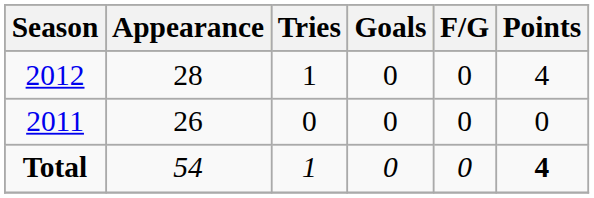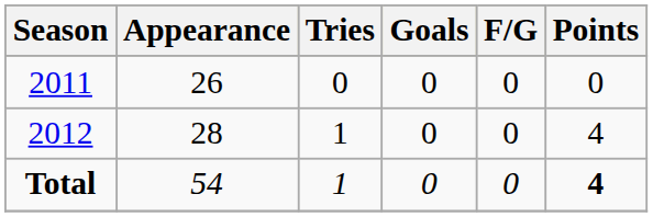 <table class="wikitable" style="text-align:center;">
 <tr style="background:#bdb76b;">
 <th>Season</th>
 <th>Appearance</th>
 <th>Tries</th>
 <th>Goals</th>
 <th>F/G</th>
 <th>Points</th>
 </tr>
 <tr>
+<td><a href='#'>2011</a></td>
+<td>26</td>
+<td>0</td>
+<td>0</td>
+<td>0</td>
+<td>0</td>
+</tr>
+<tr>
 <td><a href='#'>2012</a></td>
 <td>28</td>
 <td>1</td>
 <td>0</td>
 <td>0</td>
 <td>4</td>
-</tr>
-<tr>
-<td><a href='#'>2011</a></td>
-<td>26</td>
-<td>0</td>
-<td>0</td>
-<td>0</td>
-<td>0</td>
 </tr>
 <tr>
 <td><strong>Total</strong></td>
 <td><em>54</em></td>
 <td><em>1</em></td>
 <td><em>0</em></td>
 <td><em>0</em></td>
 <td><strong>4</strong></td>
 </tr>
 <tr>
 </tr>
 </table>
